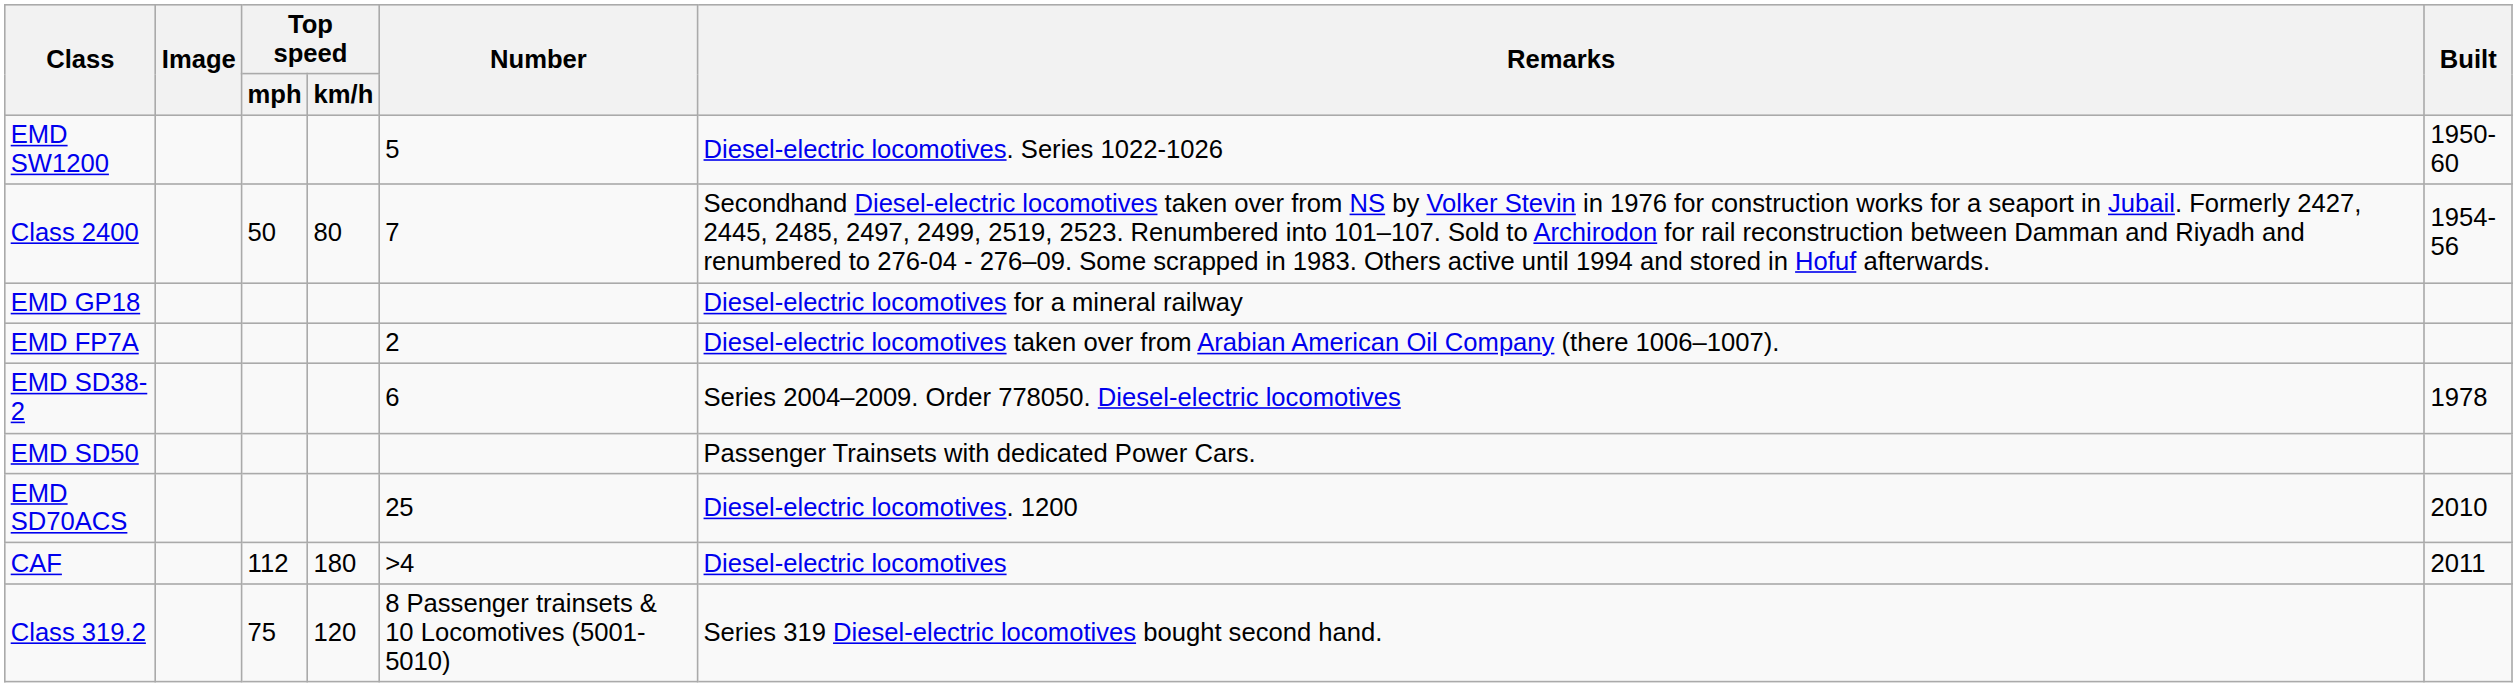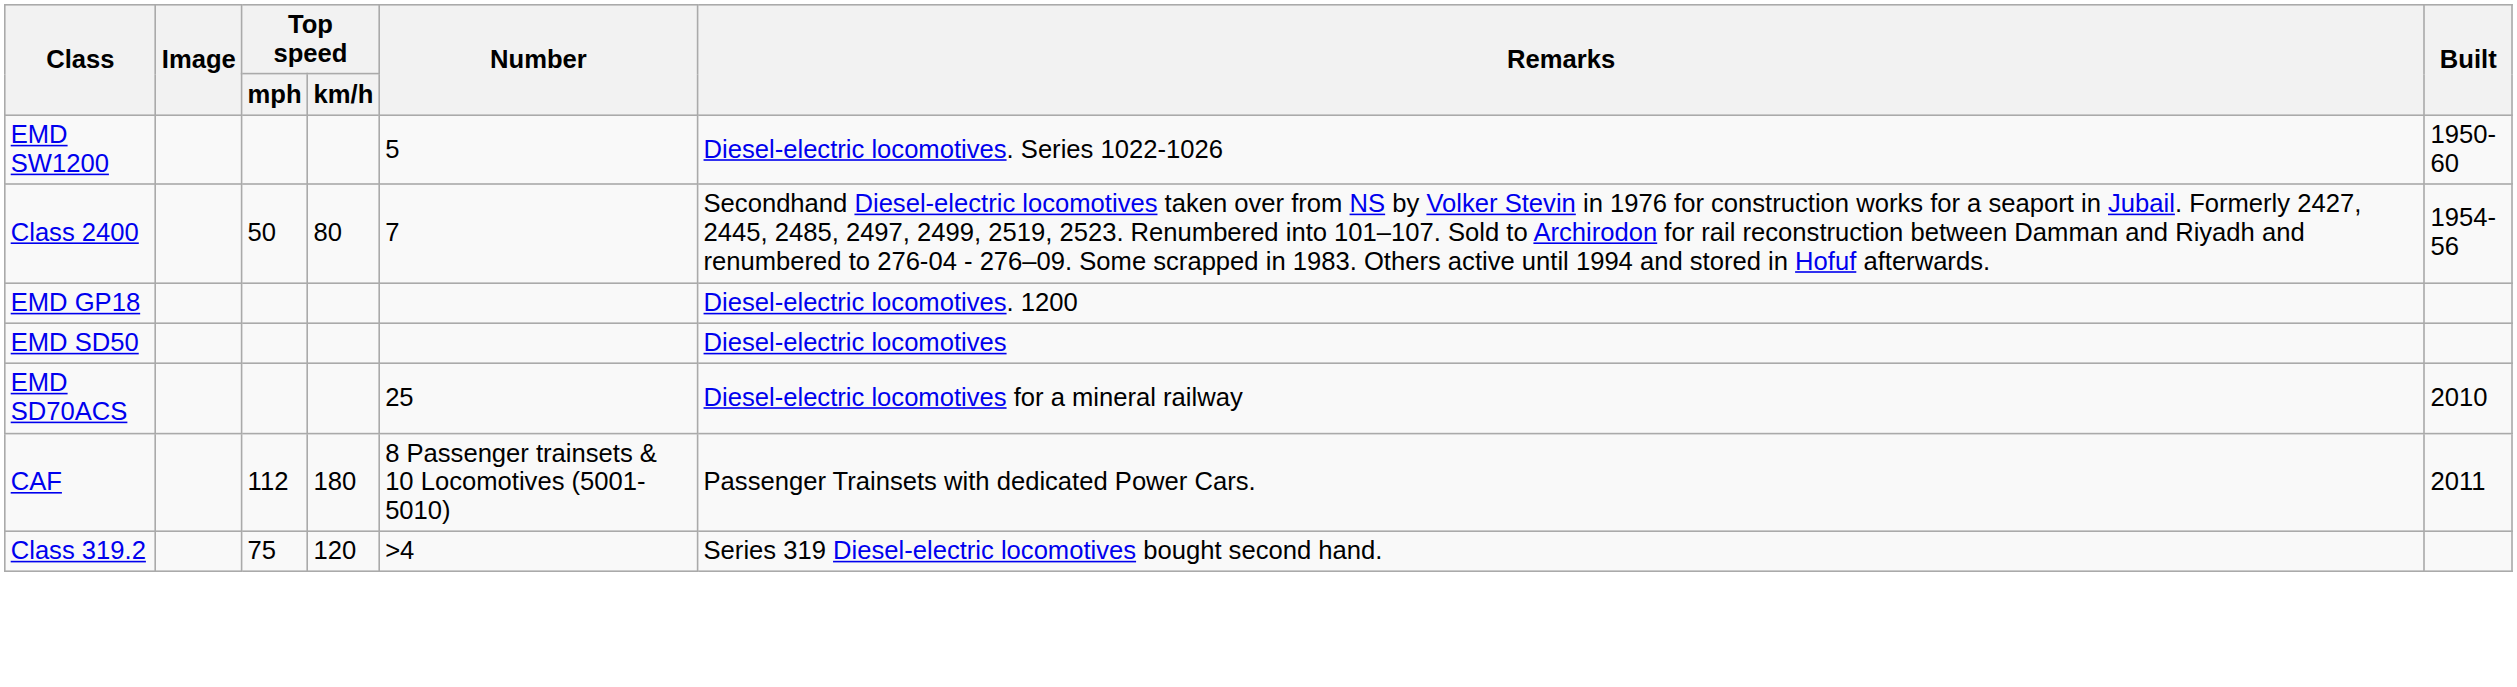 <table class="wikitable">
 <tr style="background:#f9f9f9;">
 <th rowspan="2">Class</th>
 <th rowspan="2">Image</th>
 <th colspan="2">Top speed</th>
 <th rowspan="2">Number</th>
 <th rowspan="2">Remarks</th>
 <th rowspan="2">Built</th>
 </tr>
 <tr style="background:#f9f9f9;">
 <th>mph</th>
 <th>km/h</th>
 </tr>
 <tr>
 <td><a href='#'>EMD SW1200</a></td>
 <td></td>
 <td></td>
 <td></td>
 <td>5</td>
 <td><a href='#'>Diesel-electric locomotives</a>. Series 1022-1026</td>
 <td>1950-60</td>
 </tr>
 <tr>
 <td><a href='#'>Class 2400</a></td>
 <td></td>
 <td>50</td>
 <td>80</td>
 <td>7</td>
 <td>Secondhand <a href='#'>Diesel-electric locomotives</a> taken over from <a href='#'>NS</a> by <a href='#'>Volker Stevin</a> in 1976 for construction works for a seaport in <a href='#'>Jubail</a>. Formerly 2427, 2445, 2485, 2497, 2499, 2519, 2523. Renumbered into 101–107. Sold to <a href='#'>Archirodon</a> for rail reconstruction between Damman and Riyadh and renumbered to 276-04 - 276–09. Some scrapped in 1983. Others active until 1994 and stored in <a href='#'>Hofuf</a> afterwards.</td>
 <td>1954-56</td>
 </tr>
 <tr>
 <td><a href='#'>EMD GP18</a></td>
 <td></td>
 <td></td>
 <td></td>
 <td></td>
-<td><a href='#'>Diesel-electric locomotives</a> for a mineral railway</td>
+<td><a href='#'>Diesel-electric locomotives</a>. 1200</td>
 <td></td>
-</tr>
-<tr>
-<td><a href='#'>EMD FP7A</a></td>
-<td></td>
-<td></td>
-<td></td>
-<td>2</td>
-<td><a href='#'>Diesel-electric locomotives</a> taken over from <a href='#'>Arabian American Oil Company</a> (there 1006–1007).</td>
-<td></td>
-</tr>
-<tr>
-<td><a href='#'>EMD SD38-2</a></td>
-<td></td>
-<td></td>
-<td></td>
-<td>6</td>
-<td>Series 2004–2009. Order 778050. <a href='#'>Diesel-electric locomotives</a></td>
-<td>1978</td>
 </tr>
 <tr>
 <td><a href='#'>EMD SD50</a></td>
 <td></td>
 <td></td>
 <td></td>
 <td></td>
-<td>Passenger Trainsets with dedicated Power Cars.</td>
+<td><a href='#'>Diesel-electric locomotives</a></td>
 <td></td>
 </tr>
 <tr>
 <td><a href='#'>EMD SD70ACS</a></td>
 <td></td>
 <td></td>
 <td></td>
 <td>25</td>
-<td><a href='#'>Diesel-electric locomotives</a>. 1200</td>
+<td><a href='#'>Diesel-electric locomotives</a> for a mineral railway</td>
 <td>2010</td>
 </tr>
 <tr>
 <td><a href='#'>CAF</a></td>
 <td></td>
 <td>112</td>
 <td>180</td>
-<td>>4</td>
-<td><a href='#'>Diesel-electric locomotives</a></td>
+<td>8 Passenger trainsets & 10 Locomotives (5001-5010)</td>
+<td>Passenger Trainsets with dedicated Power Cars.</td>
 <td>2011</td>
 </tr>
 <tr>
 <td><a href='#'>Class 319.2</a></td>
 <td></td>
 <td>75</td>
 <td>120</td>
-<td>8 Passenger trainsets & 10 Locomotives (5001-5010)</td>
+<td>>4</td>
 <td>Series 319 <a href='#'>Diesel-electric locomotives</a> bought second hand.</td>
 <td></td>
 </tr>
 </table>
